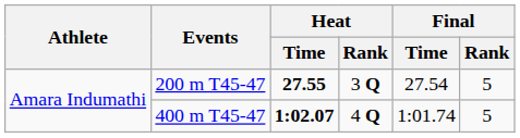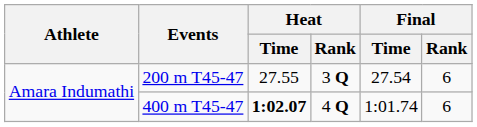 <table class=wikitable style="font-size:90%">
 <tr>
 <th rowspan="2">Athlete</th>
 <th rowspan="2">Events</th>
 <th colspan="2">Heat</th>
 <th colspan="2">Final</th>
 </tr>
 <tr>
 <th>Time</th>
 <th>Rank</th>
 <th>Time</th>
 <th>Rank</th>
 </tr>
 <tr align=center>
 <td align=left rowspan=2><a href='#'>Amara Indumathi</a></td>
 <td align=left><a href='#'>200 m T45-47</a></td>
-<td><strong>27.55</strong></td>
+<td>27.55</td>
 <td>3 <strong>Q</strong></td>
 <td>27.54</td>
-<td>5</td>
+<td>6</td>
 </tr>
 <tr align=center>
 <td align=left><a href='#'>400 m T45-47</a></td>
 <td><strong>1:02.07</strong></td>
 <td>4 <strong>Q</strong></td>
 <td>1:01.74</td>
-<td>5</td>
+<td>6</td>
 </tr>
 </table>
